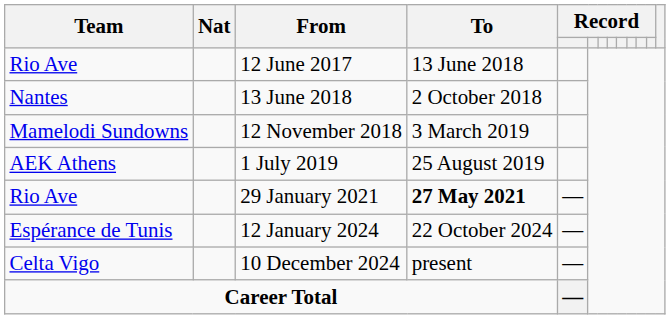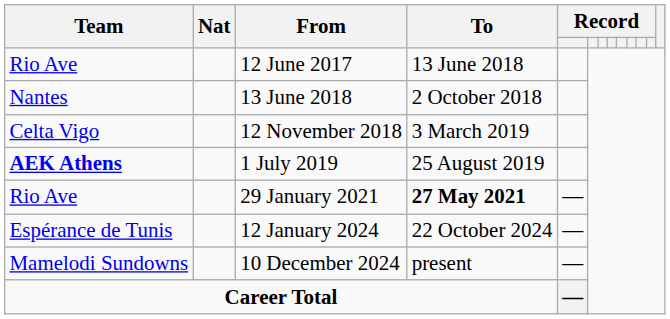 <table class="wikitable" style="text-align: center">
 <tr>
 <th rowspan=2>Team</th>
 <th rowspan=2>Nat</th>
 <th rowspan=2>From</th>
 <th rowspan=2>To</th>
 <th colspan=8>Record</th>
 <th rowspan=2></th>
 </tr>
 <tr>
 <th></th>
 <th></th>
 <th></th>
 <th></th>
 <th></th>
 <th></th>
 <th></th>
 <th></th>
 </tr>
 <tr>
 <td align="left"><a href='#'>Rio Ave</a></td>
 <td></td>
 <td align=left>12 June 2017</td>
 <td align=left>13 June 2018<br></td>
 <td></td>
 </tr>
 <tr>
 <td align="left"><a href='#'>Nantes</a></td>
 <td></td>
 <td align=left>13 June 2018</td>
 <td align=left>2 October 2018<br></td>
 <td></td>
 </tr>
 <tr>
-<td align="left"><a href='#'>Mamelodi Sundowns</a></td>
+<td align="left"><a href='#'>Celta Vigo</a></td>
 <td></td>
 <td align=left>12 November 2018</td>
 <td align=left>3 March 2019<br></td>
 <td></td>
 </tr>
 <tr>
-<td align="left"><a href='#'>AEK Athens</a></td>
+<td align="left"><strong><a href='#'>AEK Athens</a></strong></td>
 <td></td>
 <td align=left>1 July 2019</td>
 <td align=left>25 August 2019<br></td>
 <td></td>
 </tr>
 <tr>
 <td align="left"><a href='#'>Rio Ave</a></td>
 <td></td>
 <td align=left>29 January 2021</td>
 <td align=left><strong>27 May 2021<br></strong></td>
 <td>—</td>
 </tr>
 <tr>
 <td align="left"><a href='#'>Espérance de Tunis</a></td>
 <td></td>
 <td align=left>12 January 2024</td>
 <td align=left>22 October 2024<br></td>
 <td>—</td>
 </tr>
 <tr>
-<td align="left"><a href='#'>Celta Vigo</a></td>
+<td align="left"><a href='#'>Mamelodi Sundowns</a></td>
 <td></td>
 <td align=left>10 December 2024</td>
 <td align=left>present<br></td>
 <td>—</td>
 </tr>
 <tr>
 <td colspan=4><strong>Career Total</strong><br></td>
 <th>—</th>
 </tr>
 </table>
